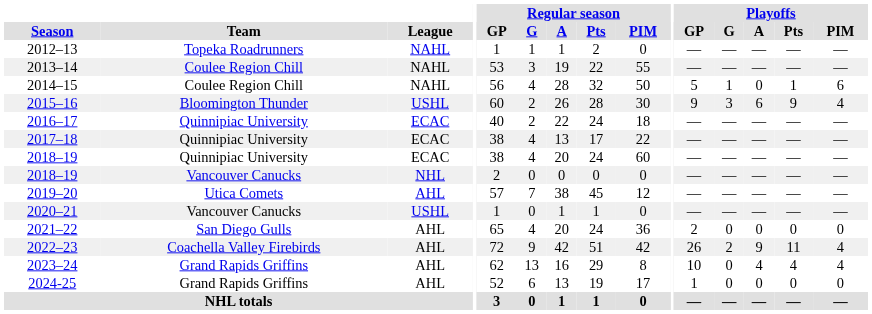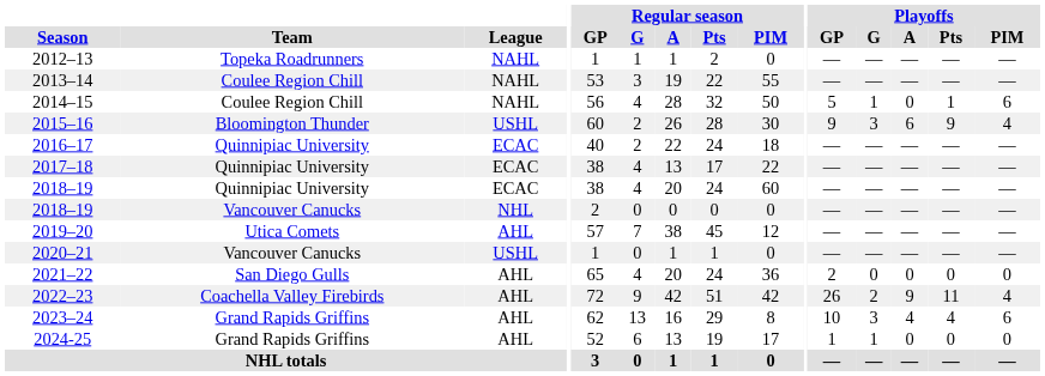 <table border="0" cellpadding="1" cellspacing="0" style="text-align:center; width:60em">
 <tr bgcolor="#e0e0e0">
 <th colspan="3" bgcolor="#ffffff"></th>
 <th rowspan="101" bgcolor="#ffffff"></th>
 <th colspan="5"><a href='#'>Regular season</a></th>
 <th rowspan="101" bgcolor="#ffffff"></th>
 <th colspan="5"><a href='#'>Playoffs</a></th>
 </tr>
 <tr bgcolor="#e0e0e0">
 <th><a href='#'>Season</a></th>
 <th>Team</th>
 <th>League</th>
 <th>GP</th>
 <th><a href='#'>G</a></th>
 <th><a href='#'>A</a></th>
 <th><a href='#'>Pts</a></th>
 <th><a href='#'>PIM</a></th>
 <th>GP</th>
 <th>G</th>
 <th>A</th>
 <th>Pts</th>
 <th>PIM</th>
 </tr>
 <tr>
 <td>2012–13</td>
 <td><a href='#'>Topeka Roadrunners</a></td>
 <td><a href='#'>NAHL</a></td>
 <td>1</td>
 <td>1</td>
 <td>1</td>
 <td>2</td>
 <td>0</td>
 <td>—</td>
 <td>—</td>
 <td>—</td>
 <td>—</td>
 <td>—</td>
 </tr>
 <tr bgcolor="#f0f0f0">
 <td>2013–14</td>
 <td><a href='#'>Coulee Region Chill</a></td>
 <td>NAHL</td>
 <td>53</td>
 <td>3</td>
 <td>19</td>
 <td>22</td>
 <td>55</td>
 <td>—</td>
 <td>—</td>
 <td>—</td>
 <td>—</td>
 <td>—</td>
 </tr>
 <tr>
 <td>2014–15</td>
 <td>Coulee Region Chill</td>
 <td>NAHL</td>
 <td>56</td>
 <td>4</td>
 <td>28</td>
 <td>32</td>
 <td>50</td>
 <td>5</td>
 <td>1</td>
 <td>0</td>
 <td>1</td>
 <td>6</td>
 </tr>
 <tr bgcolor="#f0f0f0">
 <td><a href='#'>2015–16</a></td>
 <td><a href='#'>Bloomington Thunder</a></td>
 <td><a href='#'>USHL</a></td>
 <td>60</td>
 <td>2</td>
 <td>26</td>
 <td>28</td>
 <td>30</td>
 <td>9</td>
 <td>3</td>
 <td>6</td>
 <td>9</td>
 <td>4</td>
 </tr>
 <tr>
 <td><a href='#'>2016–17</a></td>
 <td><a href='#'>Quinnipiac University</a></td>
 <td><a href='#'>ECAC</a></td>
 <td>40</td>
 <td>2</td>
 <td>22</td>
 <td>24</td>
 <td>18</td>
 <td>—</td>
 <td>—</td>
 <td>—</td>
 <td>—</td>
 <td>—</td>
 </tr>
 <tr bgcolor="#f0f0f0">
 <td><a href='#'>2017–18</a></td>
 <td>Quinnipiac University</td>
 <td>ECAC</td>
 <td>38</td>
 <td>4</td>
 <td>13</td>
 <td>17</td>
 <td>22</td>
 <td>—</td>
 <td>—</td>
 <td>—</td>
 <td>—</td>
 <td>—</td>
 </tr>
 <tr>
 </tr>
 <tr>
 </tr>
 <tr>
 </tr>
 <tr>
 <td><a href='#'>2018–19</a></td>
 <td>Quinnipiac University</td>
 <td>ECAC</td>
 <td>38</td>
 <td>4</td>
 <td>20</td>
 <td>24</td>
 <td>60</td>
 <td>—</td>
 <td>—</td>
 <td>—</td>
 <td>—</td>
 <td>—</td>
 </tr>
 <tr bgcolor="#f0f0f0">
 <td><a href='#'>2018–19</a></td>
 <td><a href='#'>Vancouver Canucks</a></td>
 <td><a href='#'>NHL</a></td>
 <td>2</td>
 <td>0</td>
 <td>0</td>
 <td>0</td>
 <td>0</td>
 <td>—</td>
 <td>—</td>
 <td>—</td>
 <td>—</td>
 <td>—</td>
 </tr>
 <tr>
 <td><a href='#'>2019–20</a></td>
 <td><a href='#'>Utica Comets</a></td>
 <td><a href='#'>AHL</a></td>
 <td>57</td>
 <td>7</td>
 <td>38</td>
 <td>45</td>
 <td>12</td>
 <td>—</td>
 <td>—</td>
 <td>—</td>
 <td>—</td>
 <td>—</td>
 </tr>
 <tr bgcolor="#f0f0f0">
 <td><a href='#'>2020–21</a></td>
 <td>Vancouver Canucks</td>
 <td><a href='#'>USHL</a></td>
 <td>1</td>
 <td>0</td>
 <td>1</td>
 <td>1</td>
 <td>0</td>
 <td>—</td>
 <td>—</td>
 <td>—</td>
 <td>—</td>
 <td>—</td>
 </tr>
 <tr>
 <td><a href='#'>2021–22</a></td>
 <td><a href='#'>San Diego Gulls</a></td>
 <td>AHL</td>
 <td>65</td>
 <td>4</td>
 <td>20</td>
 <td>24</td>
 <td>36</td>
 <td>2</td>
 <td>0</td>
 <td>0</td>
 <td>0</td>
 <td>0</td>
 </tr>
 <tr bgcolor="#f0f0f0">
 <td><a href='#'>2022–23</a></td>
 <td><a href='#'>Coachella Valley Firebirds</a></td>
 <td>AHL</td>
 <td>72</td>
 <td>9</td>
 <td>42</td>
 <td>51</td>
 <td>42</td>
 <td>26</td>
 <td>2</td>
 <td>9</td>
 <td>11</td>
 <td>4</td>
 </tr>
 <tr>
 <td><a href='#'>2023–24</a></td>
 <td><a href='#'>Grand Rapids Griffins</a></td>
 <td>AHL</td>
 <td>62</td>
 <td>13</td>
 <td>16</td>
 <td>29</td>
 <td>8</td>
 <td>10</td>
-<td>0</td>
+<td>3</td>
 <td>4</td>
 <td>4</td>
-<td>4</td>
+<td>6</td>
 </tr>
 <tr>
 <td><a href='#'>2024-25</a></td>
 <td>Grand Rapids Griffins</td>
 <td>AHL</td>
 <td>52</td>
 <td>6</td>
 <td>13</td>
 <td>19</td>
 <td>17</td>
 <td>1</td>
-<td>0</td>
+<td>1</td>
 <td>0</td>
 <td>0</td>
 <td>0</td>
 </tr>
 <tr bgcolor="#e0e0e0">
 <th colspan="3">NHL totals</th>
 <th>3</th>
 <th>0</th>
 <th>1</th>
 <th>1</th>
 <th>0</th>
 <th>—</th>
 <th>—</th>
 <th>—</th>
 <th>—</th>
 <th>—</th>
 </tr>
 </table>
